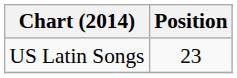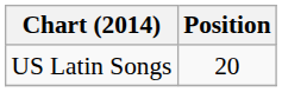 <table class="wikitable">
 <tr>
 <th scope="col">Chart (2014)</th>
 <th scope="col">Position</th>
 </tr>
 <tr>
 <td>US Latin Songs</td>
-<td style="text-align:center;">23</td>
+<td style="text-align:center;">20</td>
 </tr>
 <tr>
 </tr>
 </table>
